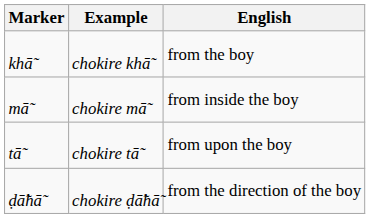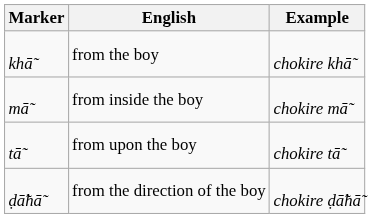 <table class="wikitable">
 <tr>
 <th>Marker</th>
+<th>English</th>
 <th>Example</th>
-<th>English</th>
 </tr>
 <tr>
 <td><br><em>khā̃</em></td>
+<td>from the boy</td>
 <td><br><em>chokire khā̃</em></td>
-<td>from the boy</td>
 </tr>
 <tr>
 <td><br><em>mā̃</em></td>
+<td>from inside the boy</td>
 <td><br><em>chokire mā̃</em></td>
-<td>from inside the boy</td>
 </tr>
 <tr>
 <td><br><em>tā̃</em></td>
+<td>from upon the boy</td>
 <td><br><em>chokire tā̃</em></td>
-<td>from upon the boy</td>
 </tr>
 <tr>
 <td><br><em>ḍā̃hā̃</em></td>
+<td>from the direction of the boy</td>
 <td><br><em>chokire ḍā̃hā̃</em></td>
-<td>from the direction of the boy</td>
 </tr>
 </table>
